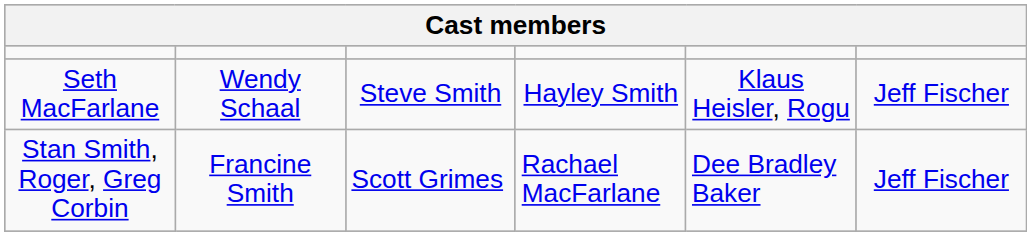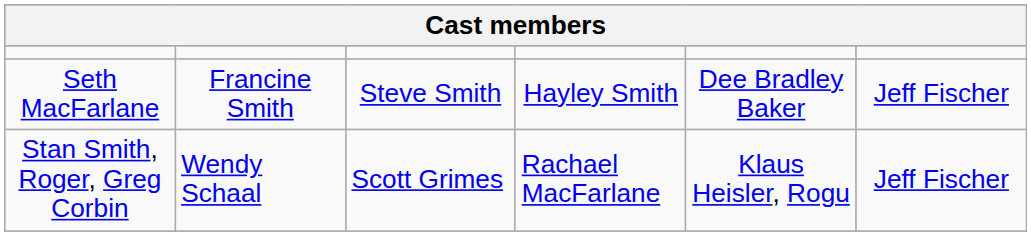 <table class="wikitable plainrowheaders" style="width:100%; margin-right:0;">
 <tr>
 <th colspan=7>Cast members</th>
 </tr>
 <tr>
 <td style="text-align:center;"></td>
 <td style="text-align:center;"></td>
 <td style="text-align:center;"></td>
 <td style="text-align:center;"></td>
 <td style="text-align:center;"></td>
 </tr>
 <tr style="text-align:center;">
 <td style="width:16%;"><a href='#'>Seth MacFarlane</a></td>
-<td style="width:16%;"><a href='#'>Wendy Schaal</a></td>
+<td style="text-align:center; width=16%;"><a href='#'>Francine Smith</a></td>
 <td style="text-align:center; width=16%;"><a href='#'>Steve Smith</a></td>
 <td style="text-align:center; width=16%;"><a href='#'>Hayley Smith</a></td>
-<td style="text-align:center; width=16%;"><a href='#'>Klaus Heisler</a>, <a href='#'>Rogu</a></td>
+<td style="width:16%;"><a href='#'>Dee Bradley Baker</a></td>
 <td style="width:16%;"><a href='#'>Jeff Fischer</a></td>
 </tr>
 <tr>
 <td style="text-align:center; width=16%;"><a href='#'>Stan Smith</a>, <a href='#'>Roger</a>, <a href='#'>Greg Corbin</a></td>
-<td style="text-align:center; width=16%;"><a href='#'>Francine Smith</a></td>
+<td style="width:16%;"><a href='#'>Wendy Schaal</a></td>
 <td style="width:16%;"><a href='#'>Scott Grimes</a></td>
 <td style="width:16%;"><a href='#'>Rachael MacFarlane</a></td>
-<td style="width:16%;"><a href='#'>Dee Bradley Baker</a></td>
+<td style="text-align:center; width=16%;"><a href='#'>Klaus Heisler</a>, <a href='#'>Rogu</a></td>
 <td style="text-align:center; width=16%;"><a href='#'>Jeff Fischer</a></td>
 </tr>
 </table>
